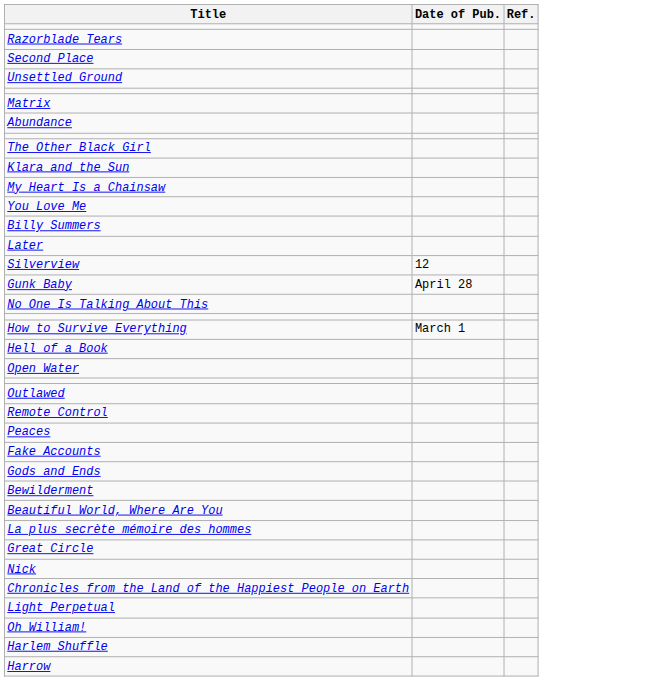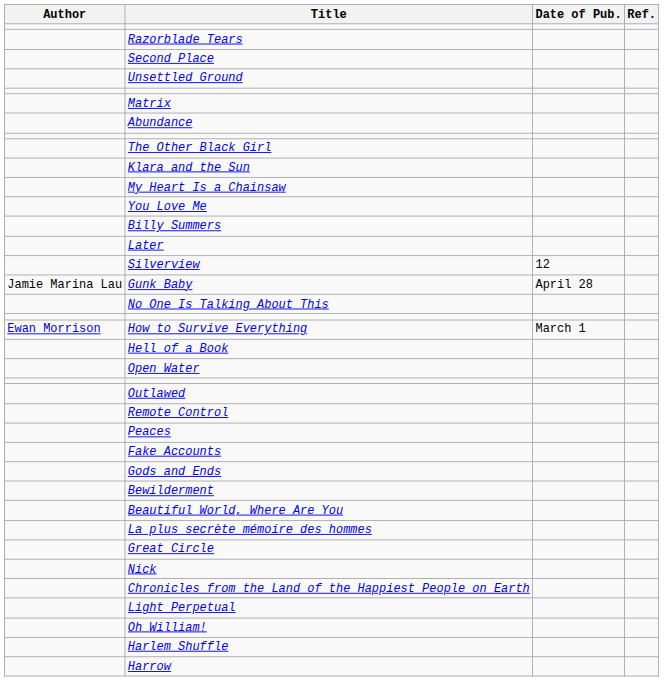 <table class="wikitable sortable">
 <tr>
+<th>Author</th>
 <th>Title</th>
 <th>Date of Pub.</th>
 <th>Ref.</th>
 </tr>
 <tr>
 <td></td>
 <td></td>
 <td></td>
+<td></td>
 </tr>
 <tr>
+<td></td>
 <td><em><a href='#'>Razorblade Tears</a></em></td>
 <td></td>
 <td></td>
 </tr>
 <tr>
+<td></td>
 <td><a href='#'><em>Second Place</em></a></td>
 <td></td>
 <td></td>
 </tr>
 <tr>
+<td></td>
 <td><em><a href='#'>Unsettled Ground</a></em></td>
 <td></td>
 <td></td>
 </tr>
 <tr>
 <td></td>
 <td></td>
 <td></td>
+<td></td>
 </tr>
 <tr>
+<td></td>
 <td><em><a href='#'>Matrix</a></em></td>
 <td></td>
 <td></td>
 </tr>
 <tr>
+<td></td>
 <td><em><a href='#'>Abundance</a></em></td>
 <td></td>
 <td></td>
 </tr>
 <tr>
 <td></td>
 <td></td>
 <td></td>
+<td></td>
 </tr>
 <tr>
+<td></td>
 <td><em><a href='#'>The Other Black Girl</a></em></td>
 <td></td>
 <td></td>
 </tr>
 <tr>
+<td></td>
 <td><em><a href='#'>Klara and the Sun</a></em></td>
 <td></td>
 <td></td>
 </tr>
 <tr>
+<td></td>
 <td><a href='#'><em>My Heart Is a Chainsaw</em></a></td>
 <td></td>
 <td></td>
 </tr>
 <tr>
+<td></td>
 <td><em><a href='#'>You Love Me</a></em></td>
 <td></td>
 <td></td>
 </tr>
 <tr>
+<td></td>
 <td><em><a href='#'>Billy Summers</a></em></td>
 <td></td>
 <td></td>
 </tr>
 <tr>
+<td></td>
 <td><em><a href='#'>Later</a></em></td>
 <td></td>
 <td></td>
 </tr>
 <tr>
+<td></td>
 <td><em><a href='#'>Silverview</a></em></td>
 <td> 12</td>
 <td></td>
 </tr>
 <tr>
+<td>Jamie Marina Lau</td>
 <td><em><a href='#'>Gunk Baby</a></em></td>
 <td>April 28</td>
 <td></td>
 </tr>
 <tr>
+<td></td>
 <td><em><a href='#'>No One Is Talking About This</a></em></td>
 <td></td>
 <td></td>
 </tr>
 <tr>
 <td></td>
 <td></td>
 <td></td>
+<td></td>
 </tr>
 <tr>
+<td><a href='#'>Ewan Morrison</a></td>
 <td><em><a href='#'>How to Survive Everything</a></em></td>
 <td>March 1</td>
 <td></td>
 </tr>
 <tr>
+<td></td>
 <td><em><a href='#'>Hell of a Book</a></em></td>
 <td></td>
 <td></td>
 </tr>
 <tr>
+<td></td>
 <td><em><a href='#'>Open Water</a></em></td>
 <td></td>
 <td></td>
 </tr>
 <tr>
 <td></td>
 <td></td>
 <td></td>
+<td></td>
 </tr>
 <tr>
+<td></td>
 <td><em><a href='#'>Outlawed</a></em></td>
 <td></td>
 <td></td>
 </tr>
 <tr>
+<td></td>
 <td><em><a href='#'>Remote Control</a></em></td>
 <td></td>
 <td></td>
 </tr>
 <tr>
+<td></td>
 <td><em><a href='#'>Peaces</a></em></td>
 <td></td>
 <td></td>
 </tr>
 <tr>
+<td></td>
 <td><em><a href='#'>Fake Accounts</a></em></td>
 <td></td>
 <td></td>
 </tr>
 <tr>
+<td></td>
 <td><em><a href='#'>Gods and Ends</a></em></td>
 <td></td>
 <td></td>
 </tr>
 <tr>
+<td></td>
 <td><em><a href='#'>Bewilderment</a></em></td>
 <td></td>
 <td></td>
 </tr>
 <tr>
+<td></td>
 <td><em><a href='#'>Beautiful World, Where Are You</a></em></td>
 <td></td>
 <td></td>
 </tr>
 <tr>
+<td></td>
 <td><em><a href='#'>La plus secrète mémoire des hommes</a></em></td>
 <td></td>
 <td></td>
 </tr>
 <tr>
+<td></td>
 <td><em><a href='#'>Great Circle</a></em></td>
 <td></td>
 <td></td>
 </tr>
 <tr>
+<td></td>
 <td><em><a href='#'>Nick</a></em></td>
 <td></td>
 <td></td>
 </tr>
 <tr>
+<td></td>
 <td><em><a href='#'>Chronicles from the Land of the Happiest People on Earth</a></em></td>
 <td></td>
 <td></td>
 </tr>
 <tr>
+<td></td>
 <td><em><a href='#'>Light Perpetual</a></em></td>
 <td></td>
 <td></td>
 </tr>
 <tr>
+<td></td>
 <td><em><a href='#'>Oh William!</a></em></td>
 <td></td>
 <td></td>
 </tr>
 <tr>
+<td></td>
 <td><em><a href='#'>Harlem Shuffle</a></em></td>
 <td></td>
 <td></td>
 </tr>
 <tr>
+<td></td>
 <td><a href='#'><em>Harrow</em></a></td>
 <td></td>
 <td></td>
 </tr>
 </table>
